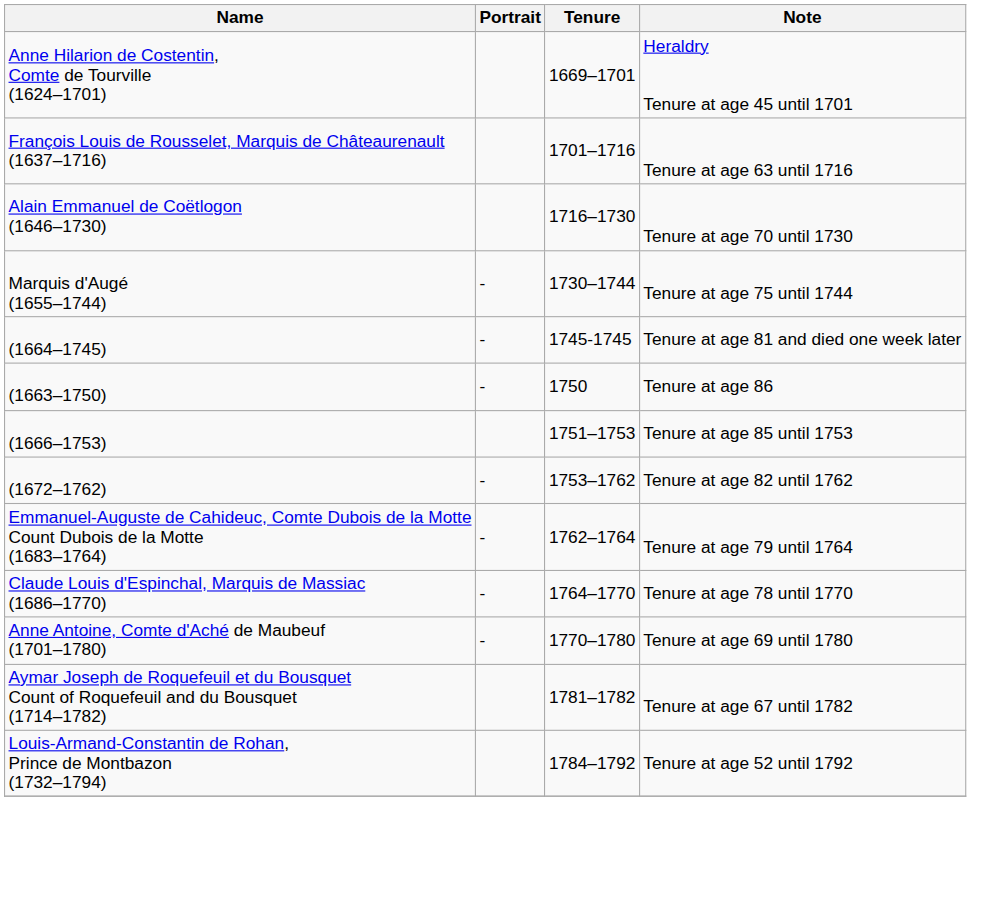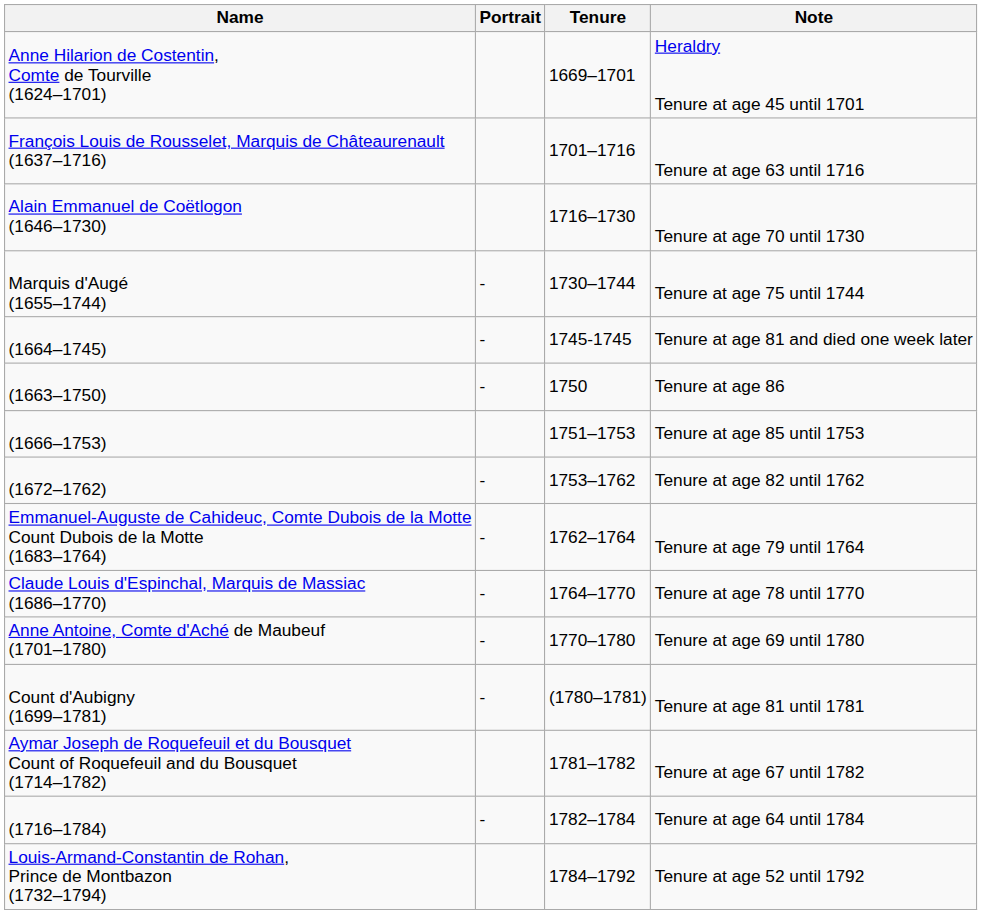 <table class="wikitable">
 <tr>
 <th>Name</th>
 <th>Portrait</th>
 <th>Tenure</th>
 <th>Note</th>
 </tr>
 <tr>
 <td><a href='#'>Anne Hilarion de Costentin</a>,<br><a href='#'>Comte</a> de Tourville<br>(1624–1701)</td>
 <td></td>
 <td>1669–1701</td>
 <td><a href='#'>Heraldry</a><br><br><br>Tenure at age 45 until 1701</td>
 </tr>
 <tr>
 <td><a href='#'>François Louis de Rousselet, Marquis de Châteaurenault</a><br> (1637–1716)</td>
 <td></td>
 <td>1701–1716</td>
 <td><br><br>Tenure at age 63 until 1716</td>
 </tr>
 <tr>
 <td><a href='#'>Alain Emmanuel de Coëtlogon</a><br>(1646–1730)</td>
 <td></td>
 <td>1716–1730</td>
 <td><br><br>Tenure at age 70 until 1730</td>
 </tr>
 <tr>
 <td><br>Marquis d'Augé<br>(1655–1744)</td>
 <td>-</td>
 <td>1730–1744</td>
 <td><br>Tenure at age 75 until 1744</td>
 </tr>
 <tr>
 <td><br>(1664–1745)</td>
 <td>-</td>
 <td>1745-1745</td>
 <td>Tenure at age 81 and died one week later</td>
 </tr>
 <tr>
 <td><br>(1663–1750)</td>
 <td>-</td>
 <td>1750</td>
 <td>Tenure at age 86</td>
 </tr>
 <tr>
 <td><br>(1666–1753)</td>
 <td></td>
 <td>1751–1753</td>
 <td>Tenure at age 85 until 1753</td>
 </tr>
 <tr>
 <td><br>(1672–1762)</td>
 <td>-</td>
 <td>1753–1762</td>
 <td>Tenure at age 82 until 1762</td>
 </tr>
 <tr>
 <td><a href='#'>Emmanuel-Auguste de Cahideuc, Comte Dubois de la Motte</a><br>Count Dubois de la Motte<br>(1683–1764)</td>
 <td>-</td>
 <td>1762–1764</td>
 <td><br>Tenure at age 79 until 1764</td>
 </tr>
 <tr>
 <td><a href='#'>Claude Louis d'Espinchal, Marquis de Massiac</a><br>(1686–1770)</td>
 <td>-</td>
 <td>1764–1770</td>
 <td>Tenure at age 78 until 1770</td>
 </tr>
 <tr>
 <td><a href='#'>Anne Antoine, Comte d'Aché</a> de Maubeuf<br>(1701–1780)</td>
 <td>-</td>
 <td>1770–1780</td>
 <td>Tenure at age 69 until 1780</td>
 </tr>
 <tr>
+<td><br> Count d'Aubigny<br>(1699–1781)</td>
+<td>-</td>
+<td>(1780–1781)</td>
+<td><br>Tenure at age 81 until 1781</td>
+</tr>
+<tr>
 <td><a href='#'>Aymar Joseph de Roquefeuil et du Bousquet</a><br> Count of Roquefeuil and du Bousquet<br>(1714–1782)</td>
 <td></td>
 <td>1781–1782</td>
 <td><br>Tenure at age 67 until 1782</td>
+</tr>
+<tr>
+<td><br>(1716–1784)</td>
+<td>-</td>
+<td>1782–1784</td>
+<td>Tenure at age 64 until 1784</td>
 </tr>
 <tr>
 <td><a href='#'>Louis-Armand-Constantin de Rohan</a>,<br> Prince de Montbazon<br>(1732–1794)</td>
 <td></td>
 <td>1784–1792</td>
 <td>Tenure at age 52 until 1792</td>
 </tr>
 <tr>
 </tr>
 </table>
